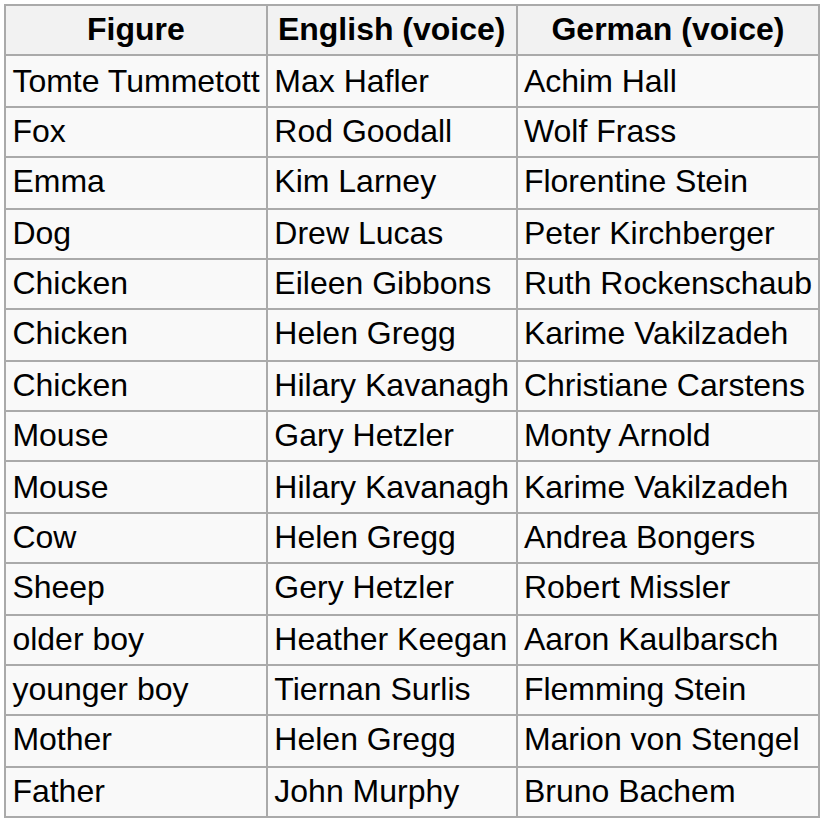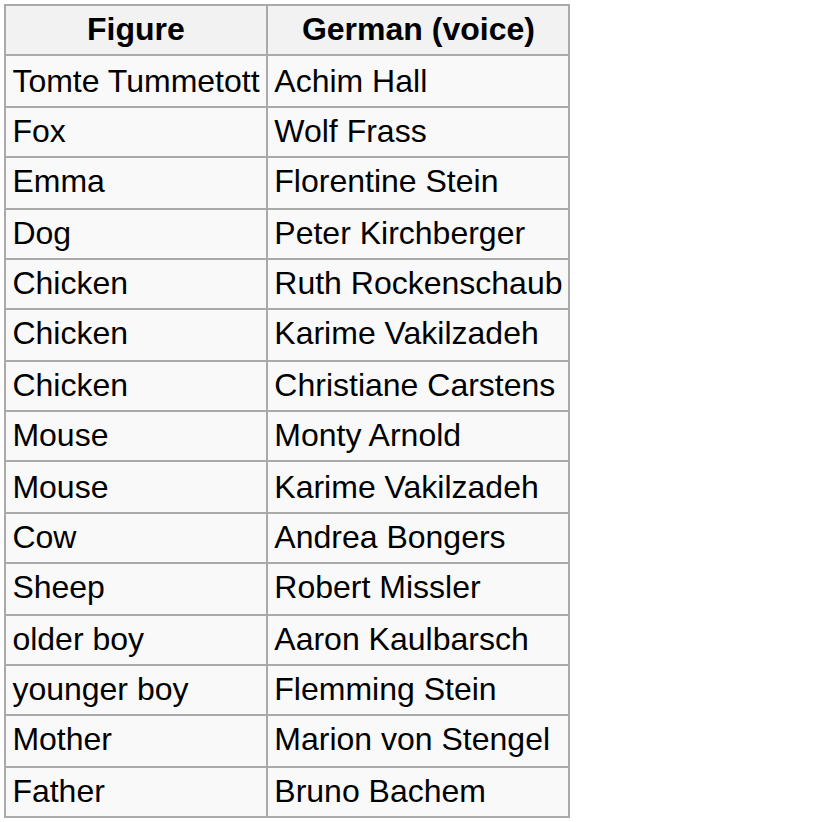 <table class="wikitable">
 <tr>
 <th>Figure</th>
-<th>English (voice)</th>
 <th>German (voice)</th>
 </tr>
 <tr>
 <td>Tomte Tummetott</td>
-<td>Max Hafler</td>
 <td>Achim Hall</td>
 </tr>
 <tr>
 <td>Fox</td>
-<td>Rod Goodall</td>
 <td>Wolf Frass</td>
 </tr>
 <tr>
 <td>Emma</td>
-<td>Kim Larney</td>
 <td>Florentine Stein</td>
 </tr>
 <tr>
 <td>Dog</td>
-<td>Drew Lucas</td>
 <td>Peter Kirchberger</td>
 </tr>
 <tr>
 <td>Chicken</td>
-<td>Eileen Gibbons</td>
 <td>Ruth Rockenschaub</td>
 </tr>
 <tr>
 <td>Chicken</td>
-<td>Helen Gregg</td>
 <td>Karime Vakilzadeh</td>
 </tr>
 <tr>
 <td>Chicken</td>
-<td>Hilary Kavanagh</td>
 <td>Christiane Carstens</td>
 </tr>
 <tr>
 <td>Mouse</td>
-<td>Gary Hetzler</td>
 <td>Monty Arnold</td>
 </tr>
 <tr>
 <td>Mouse</td>
-<td>Hilary Kavanagh</td>
 <td>Karime Vakilzadeh</td>
 </tr>
 <tr>
 <td>Cow</td>
-<td>Helen Gregg</td>
 <td>Andrea Bongers</td>
 </tr>
 <tr>
 <td>Sheep</td>
-<td>Gery Hetzler</td>
 <td>Robert Missler</td>
 </tr>
 <tr>
 <td>older boy</td>
-<td>Heather Keegan</td>
 <td>Aaron Kaulbarsch</td>
 </tr>
 <tr>
 <td>younger boy</td>
-<td>Tiernan Surlis</td>
 <td>Flemming Stein</td>
 </tr>
 <tr>
 <td>Mother</td>
-<td>Helen Gregg</td>
 <td>Marion von Stengel</td>
 </tr>
 <tr>
 <td>Father</td>
-<td>John Murphy</td>
 <td>Bruno Bachem</td>
 </tr>
 </table>
